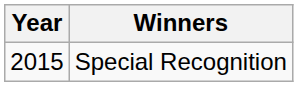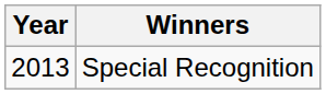 <table class="wikitable">
 <tr>
 <th>Year</th>
 <th>Winners</th>
 </tr>
 <tr>
-<td>2015</td>
+<td>2013</td>
 <td>Special Recognition</td>
 </tr>
 </table>
